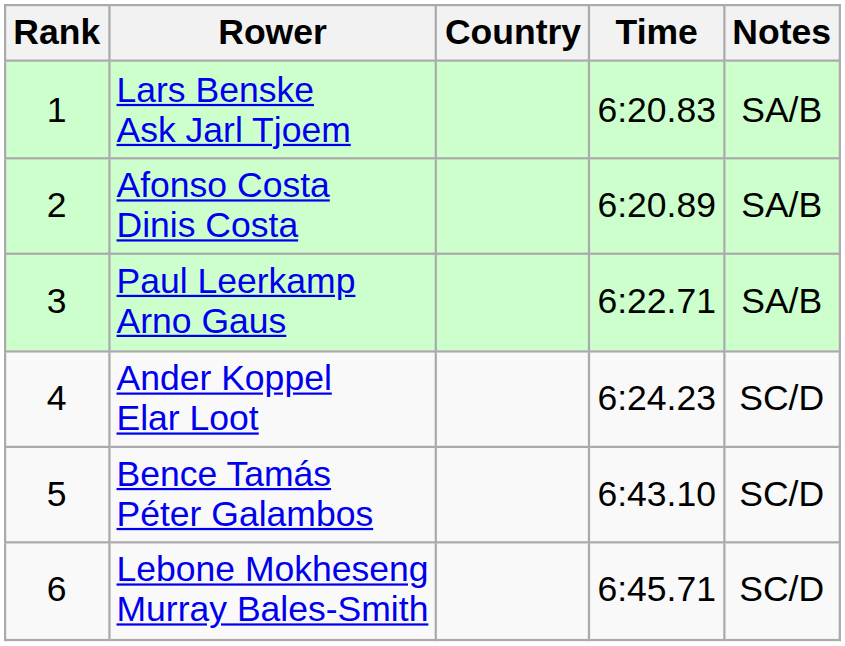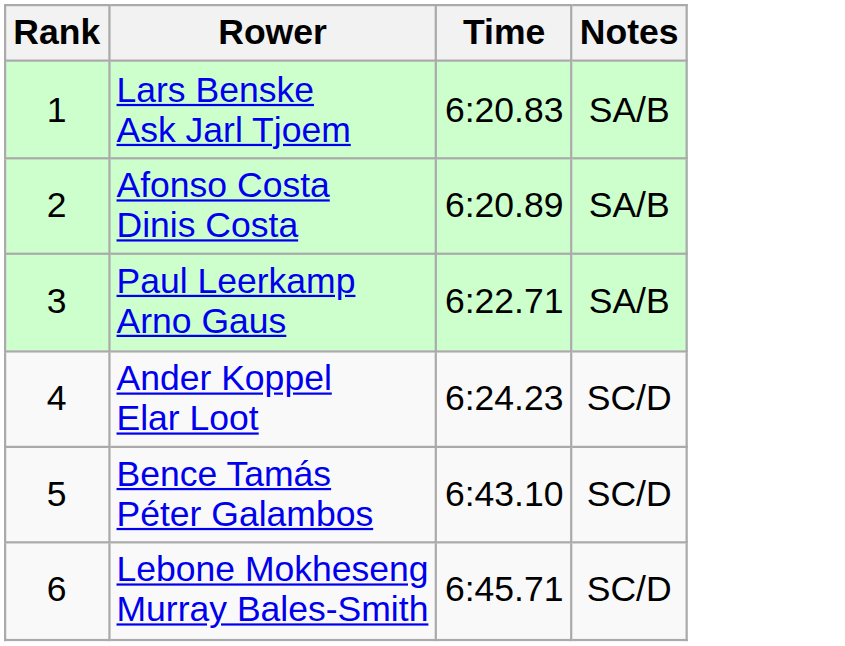 <table class="wikitable" style="text-align:center">
 <tr>
 <th>Rank</th>
 <th>Rower</th>
-<th>Country</th>
 <th>Time</th>
 <th>Notes</th>
 </tr>
 <tr bgcolor=ccffcc>
 <td>1</td>
 <td align="left"><a href='#'>Lars Benske</a><br><a href='#'>Ask Jarl Tjoem</a></td>
-<td align="left"></td>
 <td>6:20.83</td>
 <td>SA/B</td>
 </tr>
 <tr bgcolor=ccffcc>
 <td>2</td>
 <td align="left"><a href='#'>Afonso Costa</a><br><a href='#'>Dinis Costa</a></td>
-<td align="left"></td>
 <td>6:20.89</td>
 <td>SA/B</td>
 </tr>
 <tr bgcolor=ccffcc>
 <td>3</td>
 <td align="left"><a href='#'>Paul Leerkamp</a><br><a href='#'>Arno Gaus</a></td>
-<td align="left"></td>
 <td>6:22.71</td>
 <td>SA/B</td>
 </tr>
 <tr>
 <td>4</td>
 <td align="left"><a href='#'>Ander Koppel</a><br><a href='#'>Elar Loot</a></td>
-<td align="left"></td>
 <td>6:24.23</td>
 <td>SC/D</td>
 </tr>
 <tr>
 <td>5</td>
 <td align="left"><a href='#'>Bence Tamás</a><br><a href='#'>Péter Galambos</a></td>
-<td align="left"></td>
 <td>6:43.10</td>
 <td>SC/D</td>
 </tr>
 <tr>
 <td>6</td>
 <td align="left"><a href='#'>Lebone Mokheseng</a><br><a href='#'>Murray Bales-Smith</a></td>
-<td align="left"></td>
 <td>6:45.71</td>
 <td>SC/D</td>
 </tr>
 </table>
